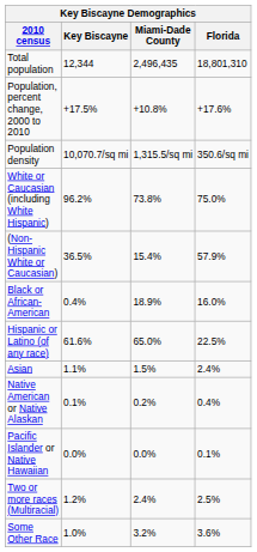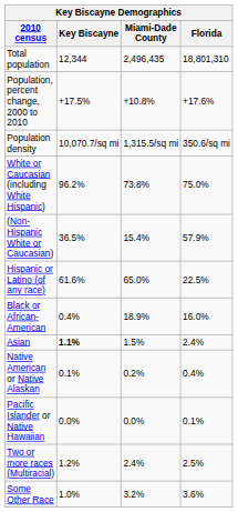 <table class="wikitable" style="float: left; margin-right: 2em; width: 35%; font-size: 75%;">
 <tr>
 <th colspan=4>Key Biscayne Demographics</th>
 </tr>
 <tr>
 <th><a href='#'>2010 census</a></th>
 <th>Key Biscayne</th>
 <th>Miami-Dade County</th>
 <th>Florida</th>
 </tr>
 <tr>
 <td>Total population</td>
 <td>12,344</td>
 <td>2,496,435</td>
 <td>18,801,310</td>
 </tr>
 <tr>
 <td>Population, percent change, 2000 to 2010</td>
 <td>+17.5%</td>
 <td>+10.8%</td>
 <td>+17.6%</td>
 </tr>
 <tr>
 <td>Population density</td>
 <td>10,070.7/sq mi</td>
 <td>1,315.5/sq mi</td>
 <td>350.6/sq mi</td>
 </tr>
 <tr>
 <td><a href='#'>White or Caucasian</a> (including <a href='#'>White Hispanic</a>)</td>
 <td>96.2%</td>
 <td>73.8%</td>
 <td>75.0%</td>
 </tr>
 <tr>
 <td>(<a href='#'>Non-Hispanic White or Caucasian</a>)</td>
 <td>36.5%</td>
 <td>15.4%</td>
 <td>57.9%</td>
 </tr>
 <tr>
+<td><a href='#'>Hispanic or Latino (of any race)</a></td>
+<td>61.6%</td>
+<td>65.0%</td>
+<td>22.5%</td>
+</tr>
+<tr>
 <td><a href='#'>Black or African-American</a></td>
 <td>0.4%</td>
 <td>18.9%</td>
 <td>16.0%</td>
 </tr>
 <tr>
-<td><a href='#'>Hispanic or Latino (of any race)</a></td>
-<td>61.6%</td>
-<td>65.0%</td>
-<td>22.5%</td>
-</tr>
-<tr>
 <td><a href='#'>Asian</a></td>
-<td>1.1%</td>
+<td><strong>1.1%</strong></td>
 <td>1.5%</td>
 <td>2.4%</td>
 </tr>
 <tr>
 <td><a href='#'>Native American</a> or <a href='#'>Native Alaskan</a></td>
 <td>0.1%</td>
 <td>0.2%</td>
 <td>0.4%</td>
 </tr>
 <tr>
 <td><a href='#'>Pacific Islander</a> or <a href='#'>Native Hawaiian</a></td>
 <td>0.0%</td>
 <td>0.0%</td>
 <td>0.1%</td>
 </tr>
 <tr>
 <td><a href='#'>Two or more races (Multiracial)</a></td>
 <td>1.2%</td>
 <td>2.4%</td>
 <td>2.5%</td>
 </tr>
 <tr>
 <td><a href='#'>Some Other Race</a></td>
 <td>1.0%</td>
 <td>3.2%</td>
 <td>3.6%</td>
 </tr>
 </table>
